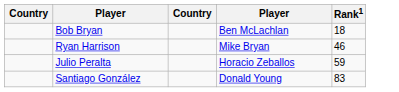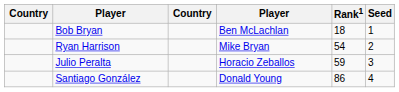 <table class="sortable wikitable">
 <tr>
 <th width="70">Country</th>
 <th width="175">Player</th>
 <th width="70">Country</th>
 <th width="175">Player</th>
 <th>Rank<sup>1</sup></th>
+<th>Seed</th>
 </tr>
 <tr>
 <td></td>
 <td><a href='#'>Bob Bryan</a></td>
 <td></td>
 <td><a href='#'>Ben McLachlan</a></td>
 <td>18</td>
+<td>1</td>
 </tr>
 <tr>
 <td></td>
 <td><a href='#'>Ryan Harrison</a></td>
 <td></td>
 <td><a href='#'>Mike Bryan</a></td>
-<td>46</td>
+<td>54</td>
+<td>2</td>
 </tr>
 <tr>
 <td></td>
 <td><a href='#'>Julio Peralta</a></td>
 <td></td>
 <td><a href='#'>Horacio Zeballos</a></td>
 <td>59</td>
+<td>3</td>
 </tr>
 <tr>
 <td></td>
 <td><a href='#'>Santiago González</a></td>
 <td></td>
 <td><a href='#'>Donald Young</a></td>
-<td>83</td>
+<td>86</td>
+<td>4</td>
 </tr>
 </table>
